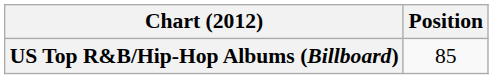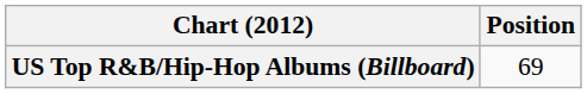 <table class="wikitable plainrowheaders" style="text-align:center">
 <tr>
 <th scope="col">Chart (2012)</th>
 <th scope="col">Position</th>
 </tr>
 <tr>
 <th scope="row">US Top R&B/Hip-Hop Albums (<em>Billboard</em>)</th>
-<td>85</td>
+<td>69</td>
 </tr>
 </table>
